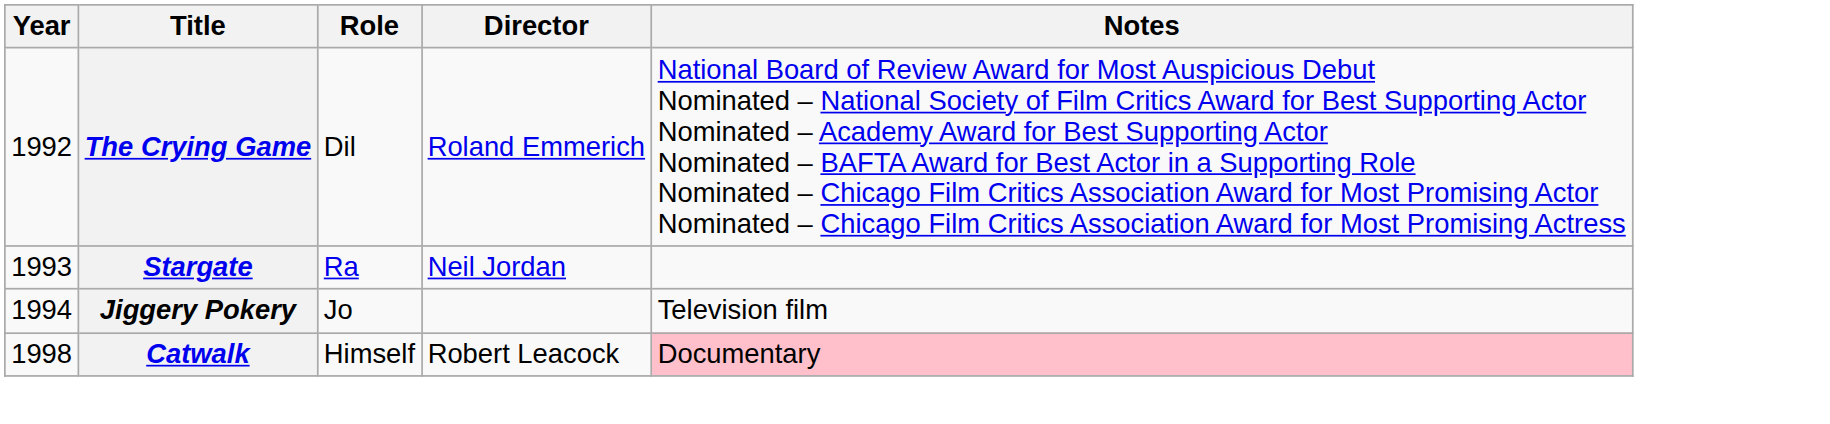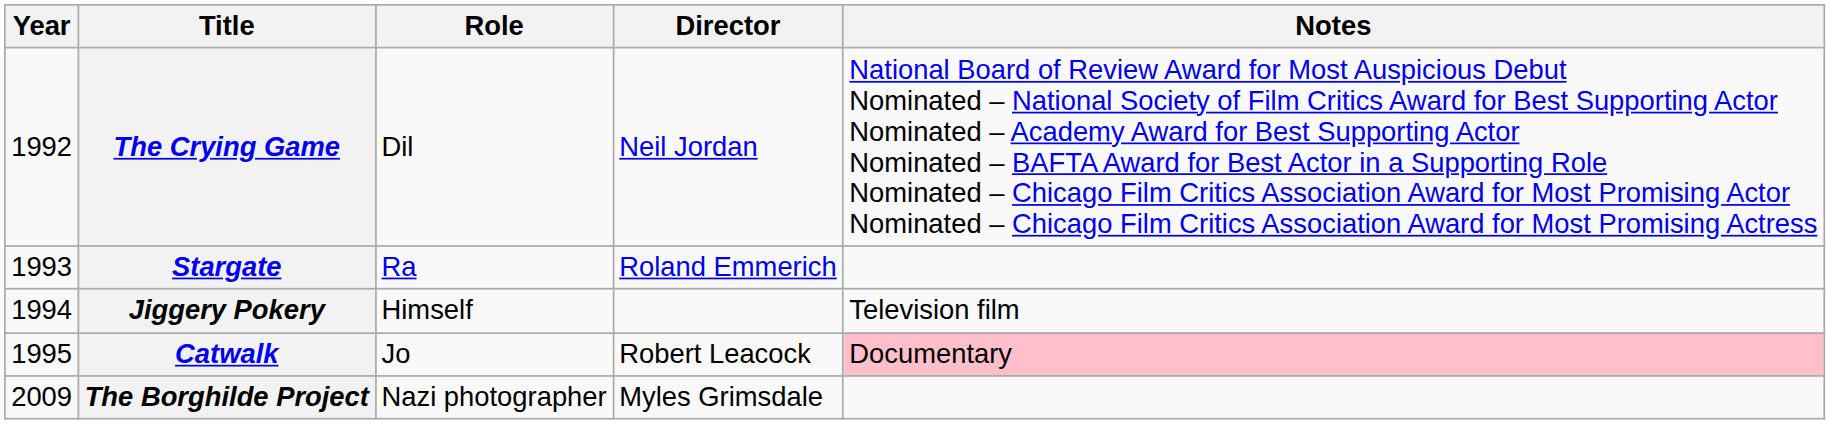 <table class="wikitable sortable plainrowheaders">
 <tr>
 <th scope="col">Year</th>
 <th scope="col">Title</th>
 <th scope="col">Role</th>
 <th scope="col">Director</th>
 <th scope="col">Notes</th>
 </tr>
 <tr>
 <td>1992</td>
 <th scope="row"><em><a href='#'>The Crying Game</a></em></th>
 <td>Dil</td>
-<td><a href='#'>Roland Emmerich</a></td>
+<td><a href='#'>Neil Jordan</a></td>
 <td><a href='#'>National Board of Review Award for Most Auspicious Debut</a><br> Nominated – <a href='#'>National Society of Film Critics Award for Best Supporting Actor</a><br>Nominated – <a href='#'>Academy Award for Best Supporting Actor</a><br>Nominated – <a href='#'>BAFTA Award for Best Actor in a Supporting Role</a><br>Nominated – <a href='#'>Chicago Film Critics Association Award for Most Promising Actor</a><br>Nominated – <a href='#'>Chicago Film Critics Association Award for Most Promising Actress</a></td>
 </tr>
 <tr>
 <td>1993</td>
 <th scope="row"><em><a href='#'>Stargate</a></em></th>
 <td><a href='#'>Ra</a></td>
-<td><a href='#'>Neil Jordan</a></td>
+<td><a href='#'>Roland Emmerich</a></td>
 <td></td>
 </tr>
 <tr>
 <td>1994</td>
 <th scope="row"><em>Jiggery Pokery</em></th>
-<td>Jo</td>
+<td>Himself</td>
 <td></td>
 <td>Television film</td>
 </tr>
 <tr>
-<td>1998</td>
+<td>1995</td>
 <th scope="row"><em><a href='#'>Catwalk</a></em></th>
-<td>Himself</td>
+<td>Jo</td>
 <td>Robert Leacock</td>
 <td style="background: pink;">Documentary</td>
 </tr>
+<tr>
+<td>2009</td>
+<th scope="row"><em>The Borghilde Project</em></th>
+<td>Nazi photographer</td>
+<td>Myles Grimsdale</td>
+<td></td>
+</tr>
 </table>
